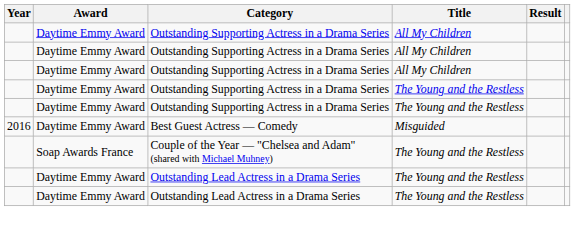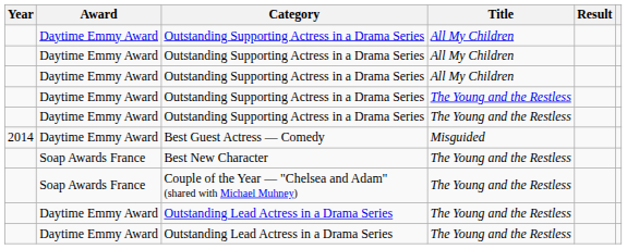 <table class="wikitable sortable plainrowheaders">
 <tr>
 <th scope="col">Year</th>
 <th scope="col">Award</th>
 <th scope="col">Category</th>
 <th scope="col">Title</th>
 <th scope="col">Result</th>
 <th scope="col" class="unsortable"></th>
 </tr>
 <tr>
 <td></td>
 <td><a href='#'>Daytime Emmy Award</a></td>
 <td><a href='#'>Outstanding Supporting Actress in a Drama Series</a></td>
 <td><em><a href='#'>All My Children</a></em></td>
 <td></td>
 <td></td>
 </tr>
 <tr>
 <td></td>
 <td>Daytime Emmy Award</td>
 <td>Outstanding Supporting Actress in a Drama Series</td>
 <td><em>All My Children</em></td>
 <td></td>
 <td></td>
 </tr>
 <tr>
 <td></td>
 <td>Daytime Emmy Award</td>
 <td>Outstanding Supporting Actress in a Drama Series</td>
 <td><em>All My Children</em></td>
 <td></td>
 <td></td>
 </tr>
 <tr>
 <td></td>
 <td>Daytime Emmy Award</td>
 <td>Outstanding Supporting Actress in a Drama Series</td>
 <td><em><a href='#'>The Young and the Restless</a></em></td>
 <td></td>
 <td></td>
 </tr>
 <tr>
 <td></td>
 <td>Daytime Emmy Award</td>
 <td>Outstanding Supporting Actress in a Drama Series</td>
 <td><em>The Young and the Restless</em></td>
 <td></td>
 <td></td>
 </tr>
 <tr>
-<td align=center>2016</td>
+<td align=center>2014</td>
 <td>Daytime Emmy Award</td>
 <td>Best Guest Actress — Comedy</td>
 <td><em>Misguided</em></td>
+<td></td>
+<td></td>
+</tr>
+<tr>
+<td></td>
+<td>Soap Awards France</td>
+<td>Best New Character</td>
+<td><em>The Young and the Restless</em></td>
 <td></td>
 <td></td>
 </tr>
 <tr>
 <td></td>
 <td>Soap Awards France</td>
 <td>Couple of the Year — "Chelsea and Adam"  <small><br>(shared with <a href='#'>Michael Muhney</a>) </small></td>
 <td><em>The Young and the Restless</em></td>
 <td></td>
 <td></td>
 </tr>
 <tr>
 <td></td>
 <td>Daytime Emmy Award</td>
 <td><a href='#'>Outstanding Lead Actress in a Drama Series</a></td>
 <td><em>The Young and the Restless</em></td>
 <td></td>
 <td></td>
 </tr>
 <tr>
 <td></td>
 <td>Daytime Emmy Award</td>
 <td>Outstanding Lead Actress in a Drama Series</td>
 <td><em>The Young and the Restless</em></td>
 <td></td>
 <td></td>
 </tr>
 </table>
